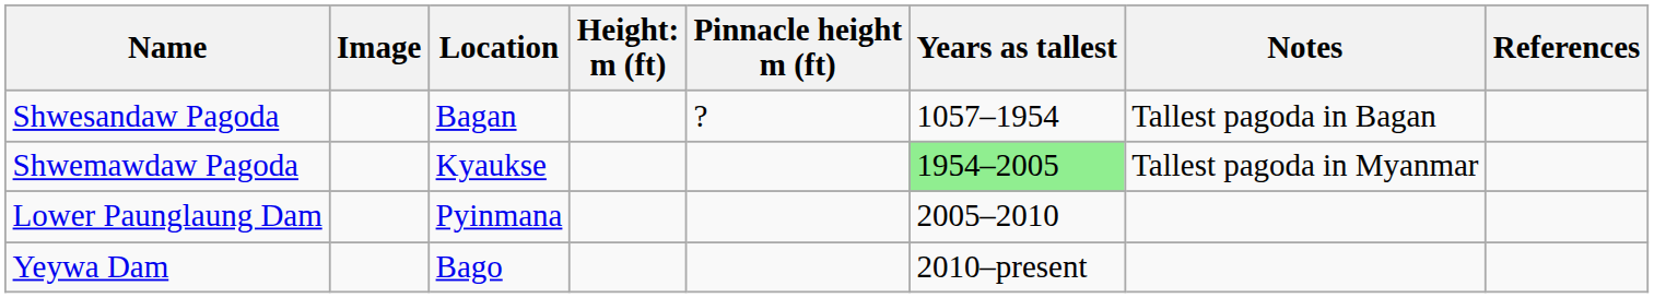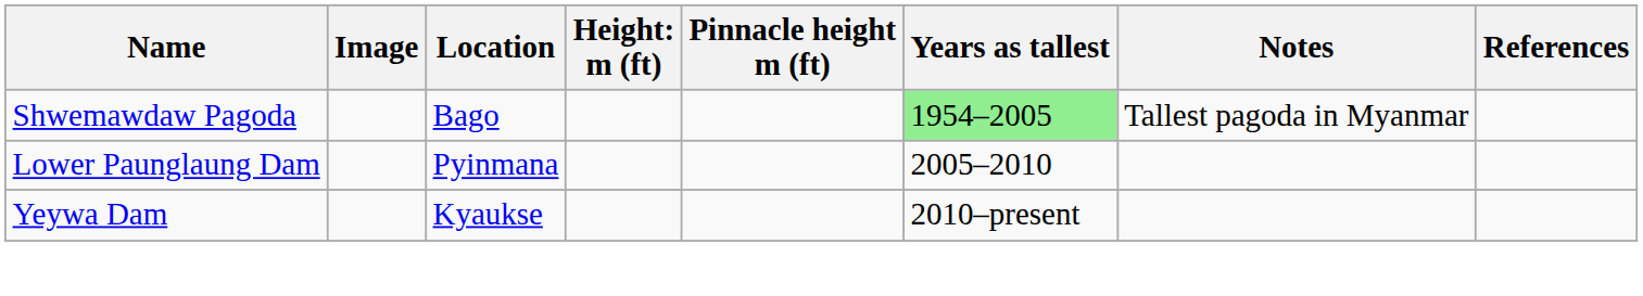 <table class="wikitable sortable zebra">
 <tr class="hintergrundfarbe6">
 <th>Name</th>
 <th class="unsortable">Image</th>
 <th>Location</th>
 <th>Height: <br>m (ft)</th>
 <th>Pinnacle height <br>m (ft)</th>
 <th>Years as tallest</th>
 <th>Notes</th>
 <th>References</th>
 </tr>
 <tr>
-<td><a href='#'>Shwesandaw Pagoda</a></td>
-<td></td>
-<td><a href='#'>Bagan</a></td>
-<td></td>
-<td>?</td>
-<td> 1057–1954</td>
-<td>Tallest pagoda in Bagan</td>
-<td></td>
-</tr>
-<tr>
 <td><a href='#'>Shwemawdaw Pagoda</a></td>
 <td></td>
-<td><a href='#'>Kyaukse</a></td>
+<td><a href='#'>Bago</a></td>
 <td></td>
 <td></td>
 <td style="background: lightgreen;">1954–2005</td>
 <td>Tallest pagoda in Myanmar</td>
 <td></td>
 </tr>
 <tr>
 <td><a href='#'>Lower Paunglaung Dam</a></td>
 <td></td>
 <td><a href='#'>Pyinmana</a></td>
 <td></td>
 <td></td>
 <td>2005–2010</td>
 <td></td>
 <td></td>
 </tr>
 <tr>
 <td><a href='#'>Yeywa Dam</a></td>
 <td></td>
-<td><a href='#'>Bago</a></td>
+<td><a href='#'>Kyaukse</a></td>
 <td></td>
 <td></td>
 <td>2010–present</td>
 <td></td>
 <td></td>
 </tr>
 </table>
